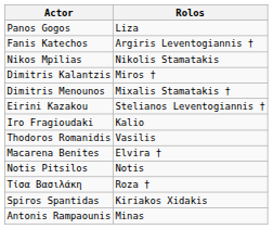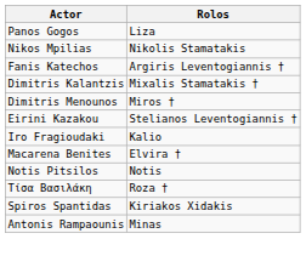 <table class="wikitable">
 <tr>
 <th>Actor</th>
 <th>Rolos</th>
 </tr>
 <tr>
 <td>Panos Gogos</td>
 <td>Liza</td>
 </tr>
 <tr>
+<td>Nikos Mpilias</td>
+<td>Nikolis Stamatakis</td>
+</tr>
+<tr>
 <td>Fanis Katechos</td>
 <td>Argiris Leventogiannis †</td>
 </tr>
 <tr>
-<td>Nikos Mpilias</td>
-<td>Nikolis Stamatakis</td>
-</tr>
-<tr>
 <td>Dimitris Kalantzis</td>
-<td>Miros †</td>
+<td>Mixalis Stamatakis †</td>
 </tr>
 <tr>
 <td>Dimitris Menounos</td>
-<td>Mixalis Stamatakis †</td>
+<td>Miros †</td>
 </tr>
 <tr>
 <td>Eirini Kazakou</td>
 <td>Stelianos Leventogiannis †</td>
 </tr>
 <tr>
 <td>Iro Fragioudaki</td>
 <td>Kalio</td>
-</tr>
-<tr>
-<td>Thodoros Romanidis</td>
-<td>Vasilis</td>
 </tr>
 <tr>
 <td>Macarena Benites</td>
 <td>Elvira †</td>
 </tr>
 <tr>
 <td>Notis Pitsilos</td>
 <td>Notis</td>
 </tr>
 <tr>
 <td>Τίσα Βασιλάκη</td>
 <td>Roza †</td>
 </tr>
 <tr>
 <td>Spiros Spantidas</td>
 <td>Kiriakos Xidakis</td>
 </tr>
 <tr>
 <td>Antonis Rampaounis</td>
 <td>Minas</td>
 </tr>
 </table>
